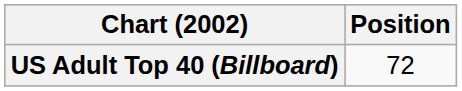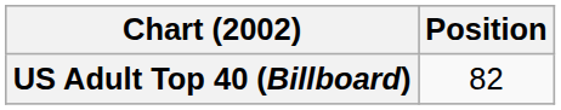 <table class="wikitable plainrowheaders" style="text-align:center">
 <tr>
 <th>Chart (2002)</th>
 <th>Position</th>
 </tr>
 <tr>
 <th scope="row">US Adult Top 40 (<em>Billboard</em>)</th>
-<td>72</td>
+<td>82</td>
 </tr>
 </table>
